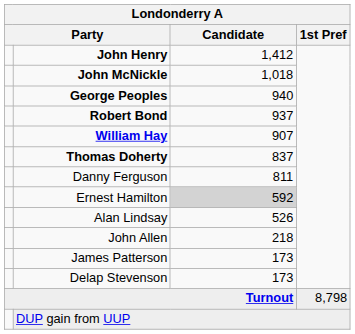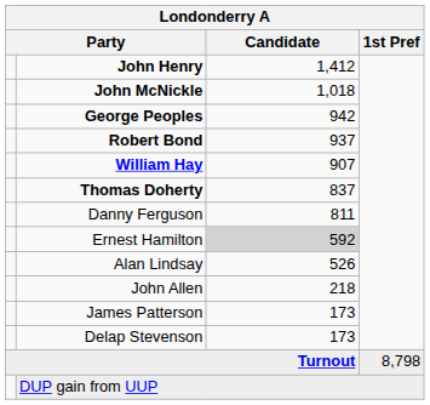 <table class="wikitable">
 <tr>
 <th colspan="4" align="center">Londonderry A</th>
 </tr>
 <tr>
 <th colspan="2" align="center" width=200>Party</th>
 <th width=150>Candidate</th>
 <th width=60>1st Pref</th>
 </tr>
 <tr>
 <td></td>
 <td align="right"><strong>John Henry</strong></td>
 <td align="right">1,412</td>
 </tr>
 <tr>
 <td></td>
 <td align="right"><strong>John McNickle</strong></td>
 <td align="right">1,018</td>
 </tr>
 <tr>
 <td></td>
 <td align="right"><strong>George Peoples</strong></td>
-<td align="right">940</td>
+<td align="right">942</td>
 </tr>
 <tr>
 <td></td>
 <td align="right"><strong>Robert Bond</strong></td>
 <td align="right">937</td>
 </tr>
 <tr>
 <td></td>
 <td align="right"><strong><a href='#'>William Hay</a></strong></td>
 <td align="right">907</td>
 </tr>
 <tr>
 <td></td>
 <td align="right"><strong>Thomas Doherty</strong></td>
 <td align="right">837</td>
 </tr>
 <tr>
 <td></td>
 <td align="right">Danny Ferguson</td>
 <td align="right">811</td>
 </tr>
 <tr>
 <td></td>
 <td align="right">Ernest Hamilton</td>
 <td align="right" style="background: lightgrey;">592</td>
 </tr>
 <tr>
 <td></td>
 <td align="right">Alan Lindsay</td>
 <td align="right">526</td>
 </tr>
 <tr>
 <td></td>
 <td align="right">John Allen</td>
 <td align="right">218</td>
 </tr>
 <tr>
 <td></td>
 <td align="right">James Patterson</td>
 <td align="right">173</td>
 </tr>
 <tr>
 <td></td>
 <td align="right">Delap Stevenson</td>
 <td align="right">173</td>
 </tr>
 <tr bgcolor="EEEEEE">
 <td colspan=3 align="right"><strong><a href='#'>Turnout</a></strong></td>
 <td align="right">8,798</td>
 </tr>
 <tr>
 <td bgcolor=></td>
 <td colspan=3 bgcolor="EEEEEE"><a href='#'>DUP</a> gain from <a href='#'>UUP</a></td>
 </tr>
 </table>
